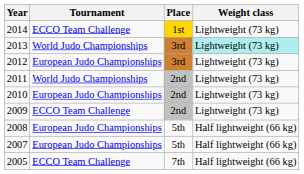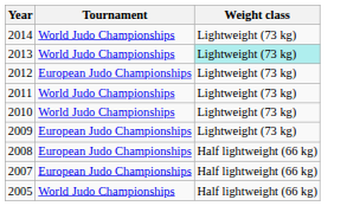 <table class=wikitable>
 <tr>
 <th>Year</th>
 <th>Tournament</th>
-<th>Place</th>
 <th>Weight class</th>
 </tr>
 <tr>
 <td>2014</td>
-<td><a href='#'>ECCO Team Challenge</a></td>
-<td bgcolor="gold" align="center">1st</td>
+<td><a href='#'>World Judo Championships</a></td>
 <td>Lightweight (73 kg)</td>
 </tr>
 <tr>
 <td>2013</td>
 <td><a href='#'>World Judo Championships</a></td>
-<td bgcolor="#CD7F32" align="center">3rd</td>
 <td style="background: paleturquoise;">Lightweight (73 kg)</td>
 </tr>
 <tr>
 <td>2012</td>
 <td><a href='#'>European Judo Championships</a></td>
-<td bgcolor="#CD7F32" align="center">3rd</td>
 <td>Lightweight (73 kg)</td>
 </tr>
 <tr>
 <td>2011</td>
 <td><a href='#'>World Judo Championships</a></td>
-<td bgcolor="silver" align="center">2nd</td>
 <td>Lightweight (73 kg)</td>
 </tr>
 <tr>
 <td>2010</td>
-<td><a href='#'>European Judo Championships</a></td>
-<td bgcolor="silver" align="center">2nd</td>
+<td><a href='#'>World Judo Championships</a></td>
 <td>Lightweight (73 kg)</td>
 </tr>
 <tr>
 <td>2009</td>
-<td><a href='#'>ECCO Team Challenge</a></td>
-<td bgcolor="silver" align="center">2nd</td>
+<td><a href='#'>European Judo Championships</a></td>
 <td>Lightweight (73 kg)</td>
 </tr>
 <tr>
 <td>2008</td>
 <td><a href='#'>European Judo Championships</a></td>
-<td align="center">5th</td>
 <td>Half lightweight (66 kg)</td>
 </tr>
 <tr>
 <td>2007</td>
 <td><a href='#'>European Judo Championships</a></td>
-<td align="center">5th</td>
 <td>Half lightweight (66 kg)</td>
 </tr>
 <tr>
 <td>2005</td>
-<td><a href='#'>ECCO Team Challenge</a></td>
-<td align="center">7th</td>
+<td><a href='#'>World Judo Championships</a></td>
 <td>Half lightweight (66 kg)</td>
 </tr>
 </table>
